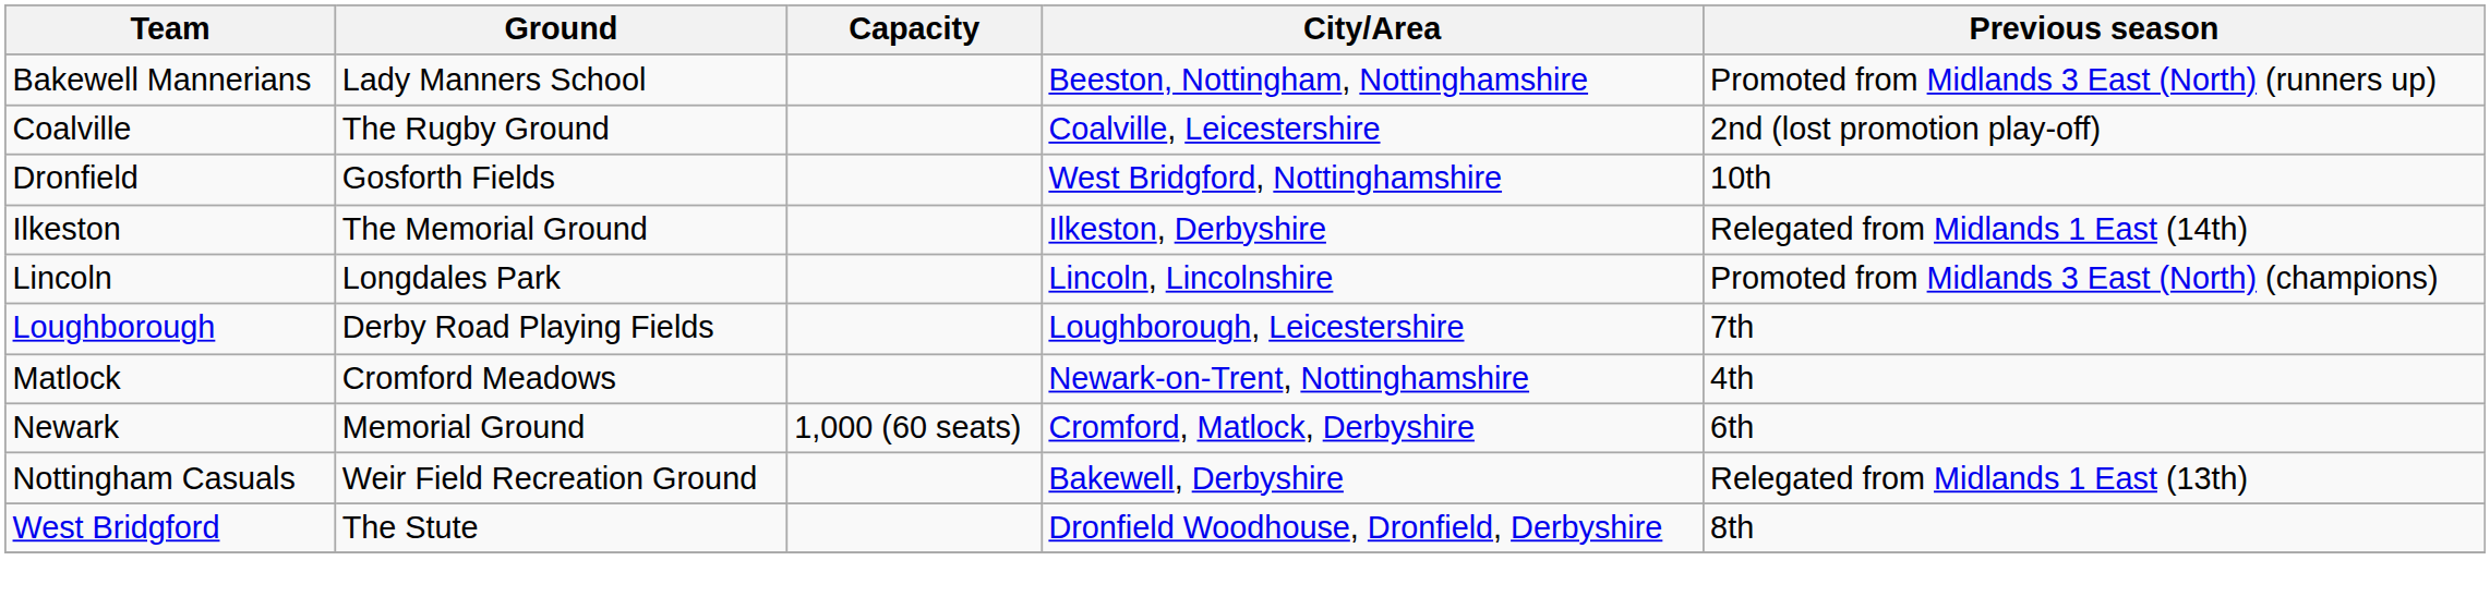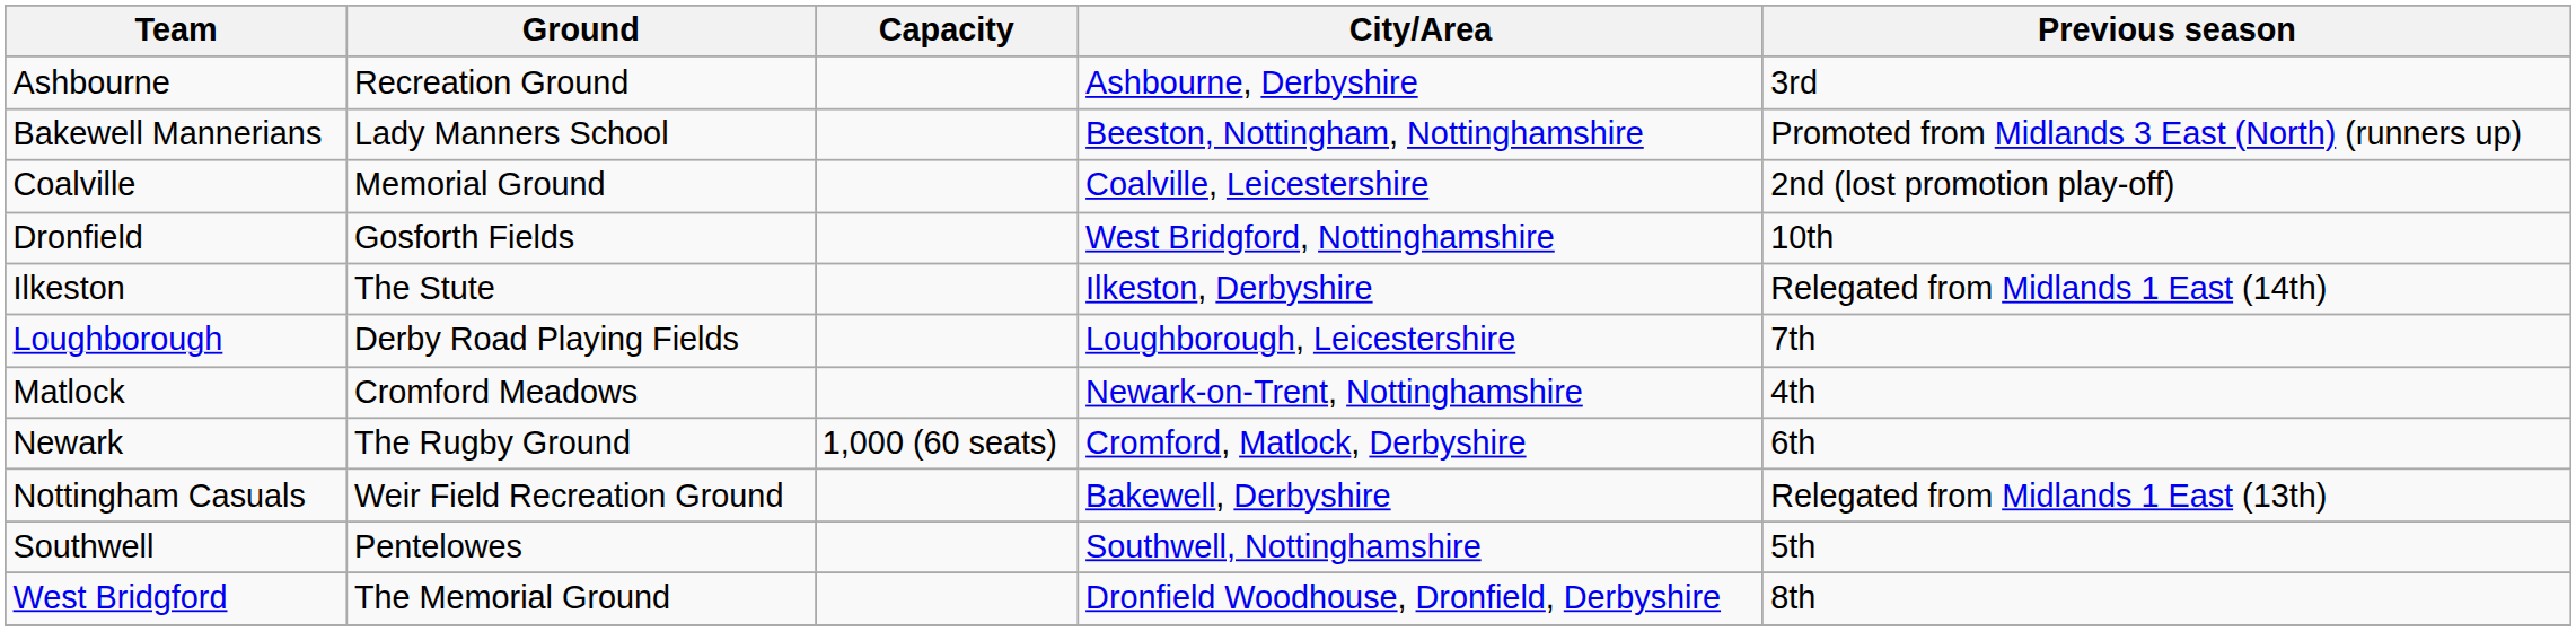 <table class="wikitable sortable" width=100%>
 <tr>
 <th>Team</th>
 <th>Ground</th>
 <th>Capacity</th>
 <th>City/Area</th>
 <th>Previous season</th>
+</tr>
+<tr>
+<td>Ashbourne</td>
+<td>Recreation Ground</td>
+<td></td>
+<td><a href='#'>Ashbourne</a>, <a href='#'>Derbyshire</a></td>
+<td>3rd</td>
 </tr>
 <tr>
 <td>Bakewell Mannerians</td>
 <td>Lady Manners School</td>
 <td></td>
 <td><a href='#'>Beeston, Nottingham</a>, <a href='#'>Nottinghamshire</a></td>
 <td>Promoted from <a href='#'>Midlands 3 East (North)</a> (runners up)</td>
 </tr>
 <tr>
 <td>Coalville</td>
-<td>The Rugby Ground</td>
+<td>Memorial Ground</td>
 <td></td>
 <td><a href='#'>Coalville</a>, <a href='#'>Leicestershire</a></td>
 <td>2nd (lost promotion play-off)</td>
 </tr>
 <tr>
 <td>Dronfield</td>
 <td>Gosforth Fields</td>
 <td></td>
 <td><a href='#'>West Bridgford</a>, <a href='#'>Nottinghamshire</a></td>
 <td>10th</td>
 </tr>
 <tr>
 <td>Ilkeston</td>
-<td>The Memorial Ground</td>
+<td>The Stute</td>
 <td></td>
 <td><a href='#'>Ilkeston</a>, <a href='#'>Derbyshire</a></td>
 <td>Relegated from <a href='#'>Midlands 1 East</a> (14th)</td>
-</tr>
-<tr>
-<td>Lincoln</td>
-<td>Longdales Park</td>
-<td></td>
-<td><a href='#'>Lincoln</a>, <a href='#'>Lincolnshire</a></td>
-<td>Promoted from <a href='#'>Midlands 3 East (North)</a> (champions)</td>
 </tr>
 <tr>
 <td><a href='#'>Loughborough</a></td>
 <td>Derby Road Playing Fields</td>
 <td></td>
 <td><a href='#'>Loughborough</a>, <a href='#'>Leicestershire</a></td>
 <td>7th</td>
 </tr>
 <tr>
 <td>Matlock</td>
 <td>Cromford Meadows</td>
 <td></td>
 <td><a href='#'>Newark-on-Trent</a>, <a href='#'>Nottinghamshire</a></td>
 <td>4th</td>
 </tr>
 <tr>
 <td>Newark</td>
-<td>Memorial Ground</td>
+<td>The Rugby Ground</td>
 <td>1,000 (60 seats)</td>
 <td><a href='#'>Cromford</a>, <a href='#'>Matlock</a>, <a href='#'>Derbyshire</a></td>
 <td>6th</td>
 </tr>
 <tr>
 <td>Nottingham Casuals</td>
 <td>Weir Field Recreation Ground</td>
 <td></td>
 <td><a href='#'>Bakewell</a>, <a href='#'>Derbyshire</a></td>
 <td>Relegated from <a href='#'>Midlands 1 East</a> (13th)</td>
 </tr>
 <tr>
+<td>Southwell</td>
+<td>Pentelowes</td>
+<td></td>
+<td><a href='#'>Southwell, Nottinghamshire</a></td>
+<td>5th</td>
+</tr>
+<tr>
 <td><a href='#'>West Bridgford</a></td>
-<td>The Stute</td>
+<td>The Memorial Ground</td>
 <td></td>
 <td><a href='#'>Dronfield Woodhouse</a>, <a href='#'>Dronfield</a>, <a href='#'>Derbyshire</a></td>
 <td>8th</td>
 </tr>
 <tr>
 </tr>
 </table>
